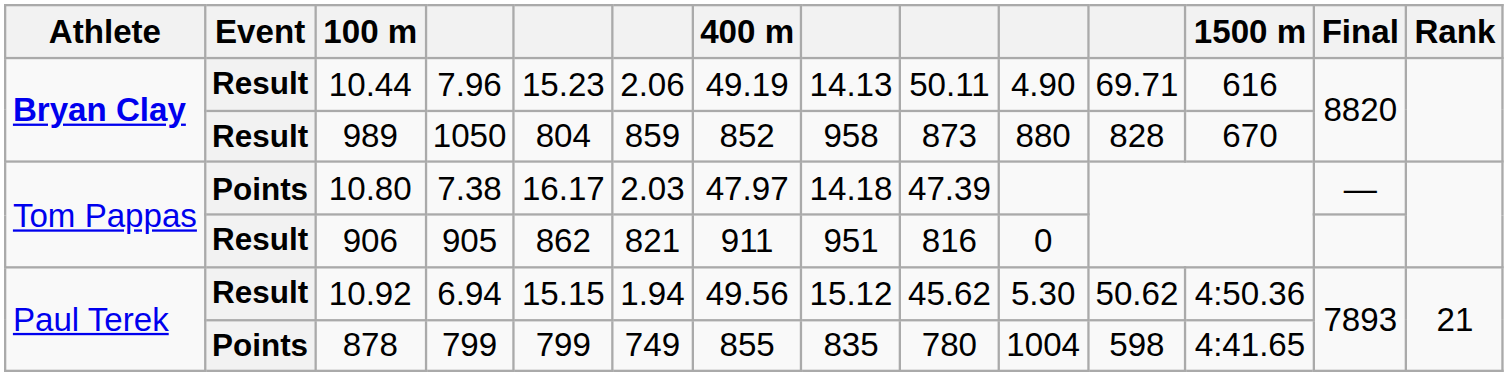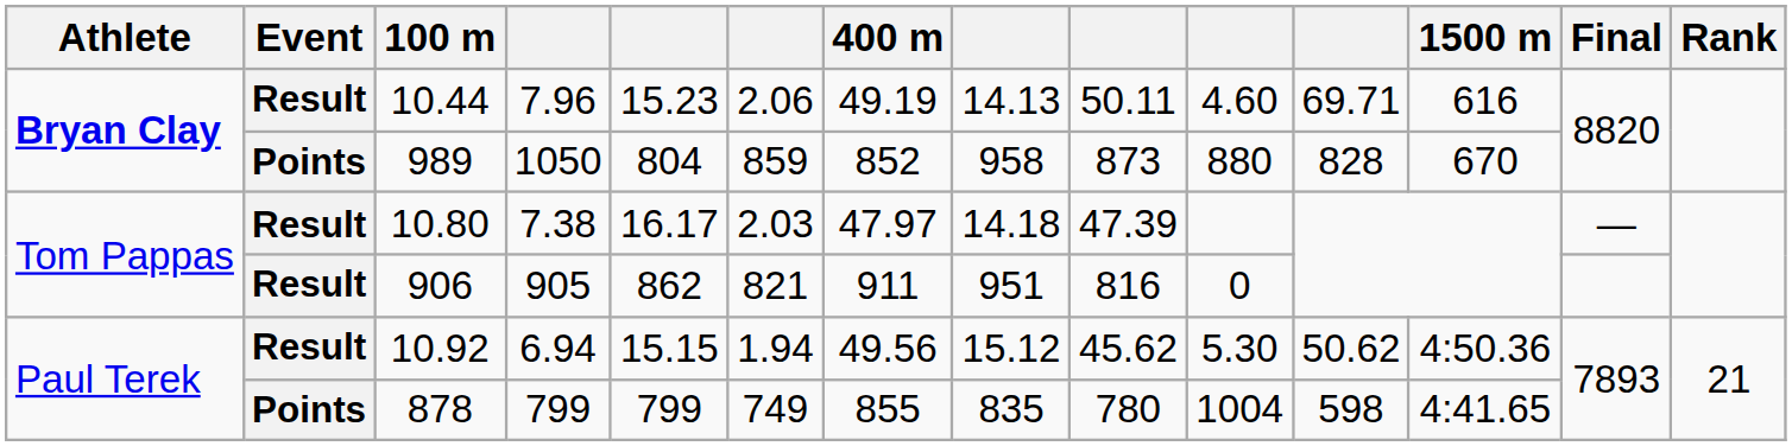 <table class=wikitable style=font-size:90%;text-align:center>
 <tr>
 <th>Athlete</th>
 <th>Event</th>
 <th>100 m</th>
 <th></th>
 <th></th>
 <th></th>
 <th>400 m</th>
 <th></th>
 <th></th>
 <th></th>
 <th></th>
 <th>1500 m</th>
 <th>Final</th>
 <th>Rank</th>
 </tr>
 <tr>
 <td align=left rowspan=2><strong><a href='#'>Bryan Clay</a></strong></td>
 <th style=font-size:95%>Result</th>
 <td>10.44</td>
 <td>7.96</td>
 <td>15.23</td>
 <td>2.06</td>
 <td>49.19</td>
 <td>14.13</td>
 <td>50.11</td>
-<td>4.90</td>
+<td>4.60</td>
 <td>69.71</td>
 <td>616</td>
 <td rowspan=2>8820</td>
 <td rowspan=2></td>
 </tr>
 <tr>
-<th style=font-size:95%>Result</th>
+<th style=font-size:95%>Points</th>
 <td>989</td>
 <td>1050</td>
 <td>804</td>
 <td>859</td>
 <td>852</td>
 <td>958</td>
 <td>873</td>
 <td>880</td>
 <td>828</td>
 <td>670</td>
 </tr>
 <tr>
 <td align=left rowspan=2><a href='#'>Tom Pappas</a></td>
-<th style=font-size:95%>Points</th>
+<th style=font-size:95%>Result</th>
 <td>10.80</td>
 <td>7.38</td>
 <td>16.17</td>
 <td>2.03</td>
 <td>47.97</td>
 <td>14.18</td>
 <td>47.39</td>
 <td></td>
 <td rowspan=2 colspan=2></td>
 <td>—</td>
 <td rowspan=2 colspan=2></td>
 </tr>
 <tr>
 <th style=font-size:95%>Result</th>
 <td>906</td>
 <td>905</td>
 <td>862</td>
 <td>821</td>
 <td>911</td>
 <td>951</td>
 <td>816</td>
 <td>0</td>
 </tr>
 <tr>
 <td align=left rowspan=2><a href='#'>Paul Terek</a></td>
 <th style=font-size:95%>Result</th>
 <td>10.92</td>
 <td>6.94</td>
 <td>15.15</td>
 <td>1.94</td>
 <td>49.56</td>
 <td>15.12</td>
 <td>45.62</td>
 <td>5.30</td>
 <td>50.62</td>
 <td>4:50.36</td>
 <td rowspan=2>7893</td>
 <td rowspan=2>21</td>
 </tr>
 <tr>
 <th style=font-size:95%>Points</th>
 <td>878</td>
 <td>799</td>
 <td>799</td>
 <td>749</td>
 <td>855</td>
 <td>835</td>
 <td>780</td>
 <td>1004</td>
 <td>598</td>
 <td>4:41.65</td>
 </tr>
 </table>
